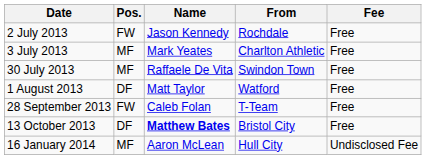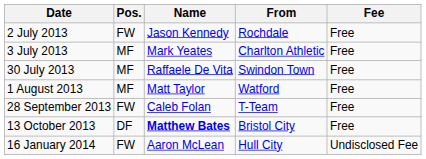 <table class="wikitable">
 <tr>
 <th>Date</th>
 <th>Pos.</th>
 <th>Name</th>
 <th>From</th>
 <th>Fee</th>
 </tr>
 <tr>
 <td>2 July 2013</td>
 <td>FW</td>
 <td><a href='#'>Jason Kennedy</a></td>
 <td><a href='#'>Rochdale</a></td>
 <td colspan=2>Free</td>
 </tr>
 <tr>
 <td>3 July 2013</td>
 <td>MF</td>
 <td><a href='#'>Mark Yeates</a></td>
 <td><a href='#'>Charlton Athletic</a></td>
 <td colspan=2>Free</td>
 </tr>
 <tr>
 <td>30 July 2013</td>
 <td>MF</td>
 <td><a href='#'>Raffaele De Vita</a></td>
 <td><a href='#'>Swindon Town</a></td>
 <td colspan=2>Free</td>
 </tr>
 <tr>
 <td>1 August 2013</td>
-<td>DF</td>
+<td>MF</td>
 <td><a href='#'>Matt Taylor</a></td>
 <td><a href='#'>Watford</a></td>
 <td colspan=2>Free</td>
 </tr>
 <tr>
 <td>28 September 2013</td>
 <td>FW</td>
 <td><a href='#'>Caleb Folan</a></td>
 <td><a href='#'>T-Team</a></td>
 <td colspan=2>Free</td>
 </tr>
 <tr>
 <td>13 October 2013</td>
 <td>DF</td>
 <td><strong><a href='#'>Matthew Bates</a></strong></td>
 <td><a href='#'>Bristol City</a></td>
 <td colspan=2>Free</td>
 </tr>
 <tr>
 <td>16 January 2014</td>
-<td>MF</td>
+<td>FW</td>
 <td><a href='#'>Aaron McLean</a></td>
 <td><a href='#'>Hull City</a></td>
 <td colspan=2>Undisclosed Fee</td>
 </tr>
 </table>
